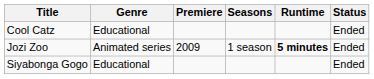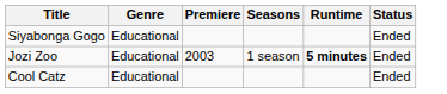 <table class="wikitable">
 <tr>
 <th>Title</th>
 <th>Genre</th>
 <th>Premiere</th>
 <th>Seasons</th>
 <th>Runtime</th>
 <th>Status</th>
 </tr>
 <tr>
-<td>Cool Catz</td>
+<td>Siyabonga Gogo</td>
 <td>Educational</td>
 <td></td>
 <td></td>
 <td></td>
 <td>Ended</td>
 </tr>
 <tr>
 <td>Jozi Zoo</td>
-<td>Animated series</td>
-<td>2009</td>
+<td>Educational</td>
+<td>2003</td>
 <td>1 season</td>
 <td><strong>5 minutes</strong></td>
 <td>Ended</td>
 </tr>
 <tr>
-<td>Siyabonga Gogo</td>
+<td>Cool Catz</td>
 <td>Educational</td>
 <td></td>
 <td></td>
 <td></td>
 <td>Ended</td>
 </tr>
 </table>
